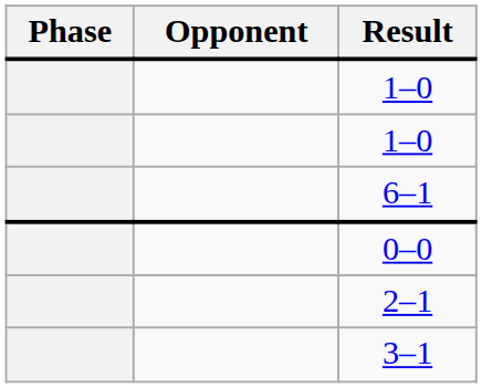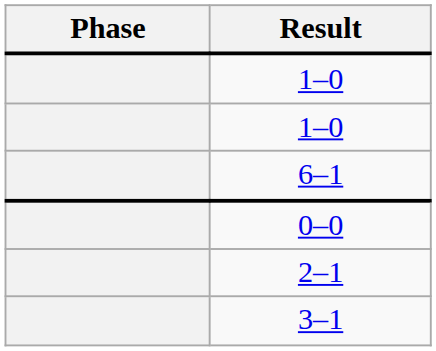 <table class="wikitable plainrowheaders" style="text-align:center;margin-left:1em;float:right;clear:right;min-width:226px">
 <tr>
 <th scope="col">Phase</th>
-<th scope="col">Opponent</th>
 <th scope="col">Result</th>
 </tr>
 <tr style="border-top:2px solid black">
 <th scope="row" style="text-align:center"></th>
-<td align="left"></td>
 <td><a href='#'>1–0</a></td>
 </tr>
 <tr>
 <th scope="row" style="text-align:center"></th>
-<td align="left"></td>
 <td><a href='#'>1–0</a></td>
 </tr>
 <tr>
 <th scope="row" style="text-align:center"></th>
-<td align="left"></td>
 <td><a href='#'>6–1</a></td>
 </tr>
 <tr style="border-top:2px solid black">
 <th scope="row" style="text-align:center"></th>
-<td align="left"></td>
 <td><a href='#'>0–0</a> <br></td>
 </tr>
 <tr>
 <th scope="row" style="text-align:center"></th>
-<td align="left"></td>
 <td><a href='#'>2–1</a></td>
 </tr>
 <tr>
 <th scope="row" style="text-align:center"></th>
-<td align="left"></td>
 <td><a href='#'>3–1</a></td>
 </tr>
 </table>
